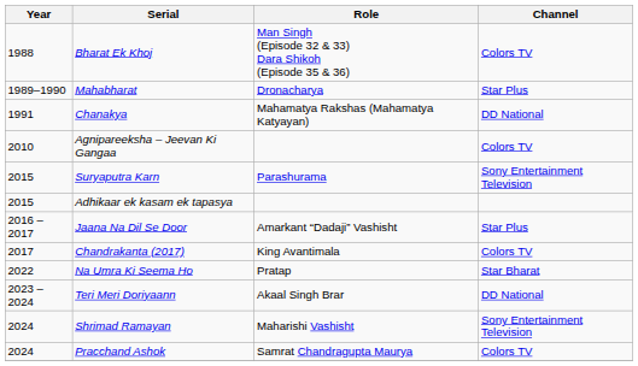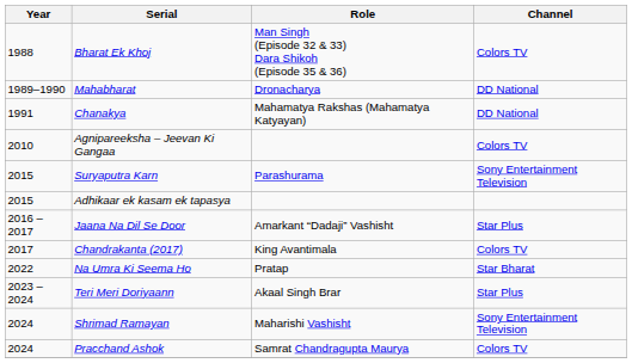 <table class= "wikitable sortable">
 <tr>
 <th>Year</th>
 <th>Serial</th>
 <th>Role</th>
 <th>Channel</th>
 </tr>
 <tr>
 <td>1988</td>
 <td><em><a href='#'>Bharat Ek Khoj</a></em></td>
 <td><a href='#'>Man Singh</a><br>(Episode 32 & 33)<br><a href='#'>Dara Shikoh</a><br>(Episode 35 & 36)</td>
 <td><a href='#'>Colors TV</a></td>
 </tr>
 <tr>
 <td>1989–1990</td>
 <td><em><a href='#'> Mahabharat</a></em></td>
 <td><a href='#'>Dronacharya</a></td>
-<td><a href='#'>Star Plus</a></td>
+<td><a href='#'>DD National</a></td>
 </tr>
 <tr>
 <td>1991</td>
 <td><em><a href='#'>Chanakya</a></em></td>
 <td>Mahamatya Rakshas (Mahamatya Katyayan)</td>
 <td><a href='#'>DD National</a></td>
 </tr>
 <tr>
 <td>2010</td>
 <td><em>Agnipareeksha – Jeevan Ki Gangaa</em></td>
 <td></td>
 <td><a href='#'>Colors TV</a></td>
 </tr>
 <tr>
 <td>2015</td>
 <td><em><a href='#'>Suryaputra Karn</a></em></td>
 <td><a href='#'>Parashurama</a></td>
 <td><a href='#'>Sony Entertainment Television</a></td>
 </tr>
 <tr>
 <td>2015</td>
 <td><em>Adhikaar ek kasam ek tapasya</em></td>
 <td></td>
 <td></td>
 </tr>
 <tr>
 <td>2016 – 2017</td>
 <td><em><a href='#'>Jaana Na Dil Se Door</a></em></td>
 <td>Amarkant “Dadaji” Vashisht</td>
 <td><a href='#'>Star Plus</a></td>
 </tr>
 <tr>
 <td>2017</td>
 <td><em><a href='#'>Chandrakanta (2017)</a></em></td>
 <td>King Avantimala</td>
 <td><a href='#'>Colors TV</a></td>
 </tr>
 <tr>
 <td>2022</td>
 <td><em><a href='#'>Na Umra Ki Seema Ho</a></em></td>
 <td>Pratap</td>
 <td><a href='#'>Star Bharat</a></td>
 </tr>
 <tr>
 <td>2023 – 2024</td>
 <td><em><a href='#'>Teri Meri Doriyaann</a></em></td>
 <td>Akaal Singh Brar</td>
-<td><a href='#'>DD National</a></td>
+<td><a href='#'>Star Plus</a></td>
 </tr>
 <tr>
 <td>2024</td>
 <td><em><a href='#'>Shrimad Ramayan</a></em></td>
 <td>Maharishi <a href='#'> Vashisht</a></td>
 <td><a href='#'>Sony Entertainment Television</a></td>
 </tr>
 <tr>
 <td>2024</td>
 <td><em><a href='#'>Pracchand Ashok</a></em></td>
 <td>Samrat <a href='#'>Chandragupta Maurya</a></td>
 <td><a href='#'>Colors TV</a></td>
 </tr>
 <tr>
 </tr>
 </table>
